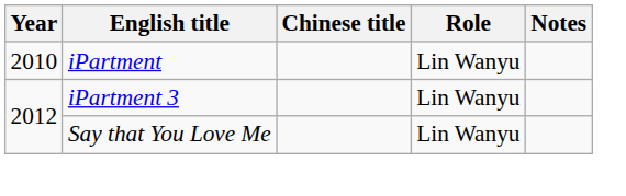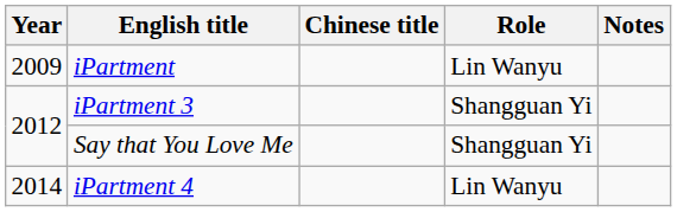 <table class="wikitable">
 <tr>
 <th>Year</th>
 <th>English title</th>
 <th>Chinese title</th>
 <th>Role</th>
 <th>Notes</th>
 </tr>
 <tr>
-<td>2010</td>
+<td>2009</td>
 <td><em><a href='#'>iPartment</a></em></td>
 <td></td>
 <td>Lin Wanyu</td>
 <td></td>
 </tr>
 <tr>
 <td rowspan="2">2012</td>
 <td><em><a href='#'>iPartment 3</a></em></td>
 <td></td>
-<td>Lin Wanyu</td>
+<td>Shangguan Yi</td>
 <td></td>
 </tr>
 <tr>
 <td><em>Say that You Love Me</em></td>
 <td></td>
+<td>Shangguan Yi</td>
+<td></td>
+</tr>
+<tr>
+<td>2014</td>
+<td><em><a href='#'>iPartment 4</a></em></td>
+<td></td>
 <td>Lin Wanyu</td>
 <td></td>
 </tr>
 </table>
